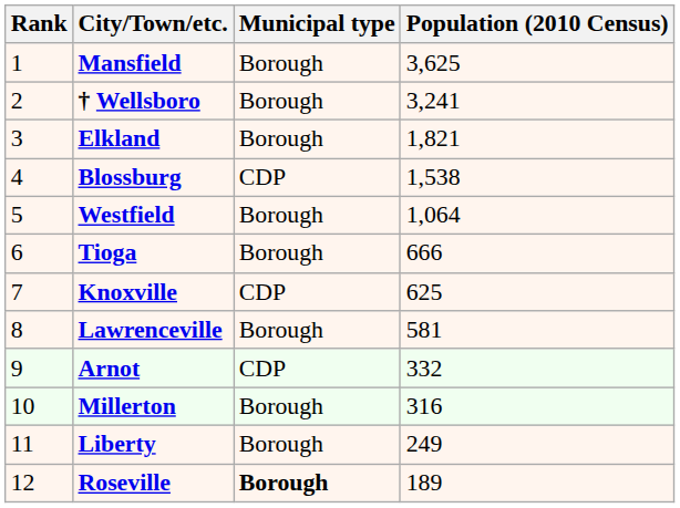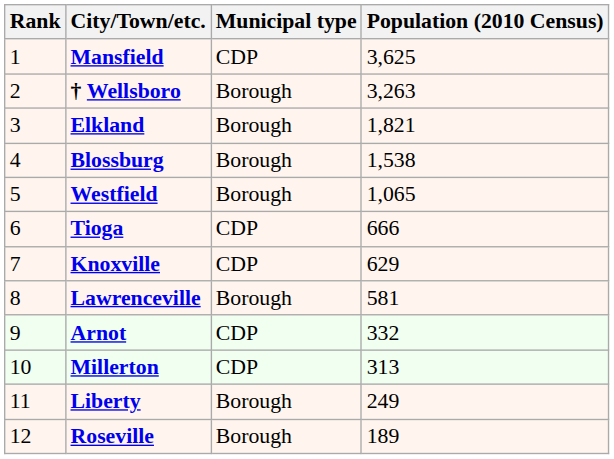 <table class="wikitable sortable">
 <tr>
 <th>Rank</th>
 <th>City/Town/etc.</th>
 <th>Municipal type</th>
 <th>Population (2010 Census)</th>
 </tr>
 <tr style="background-color:#FFF5EE;">
 <td>1</td>
 <td><strong><a href='#'>Mansfield</a></strong></td>
-<td>Borough</td>
+<td>CDP</td>
 <td>3,625</td>
 </tr>
 <tr style="background-color:#FFF5EE;">
 <td>2</td>
 <td><strong>†</strong> <strong><a href='#'>Wellsboro</a></strong></td>
 <td>Borough</td>
-<td>3,241</td>
+<td>3,263</td>
 </tr>
 <tr style="background-color:#FFF5EE;">
 <td>3</td>
 <td><strong><a href='#'>Elkland</a></strong></td>
 <td>Borough</td>
 <td>1,821</td>
 </tr>
 <tr style="background-color:#FFF5EE;">
 <td>4</td>
 <td><strong><a href='#'>Blossburg</a></strong></td>
-<td>CDP</td>
+<td>Borough</td>
 <td>1,538</td>
 </tr>
 <tr style="background-color:#FFF5EE;">
 <td>5</td>
 <td><strong><a href='#'>Westfield</a></strong></td>
 <td>Borough</td>
-<td>1,064</td>
+<td>1,065</td>
 </tr>
 <tr style="background-color:#FFF5EE;">
 <td>6</td>
 <td><strong><a href='#'>Tioga</a></strong></td>
-<td>Borough</td>
+<td>CDP</td>
 <td>666</td>
 </tr>
 <tr style="background-color:#FFF5EE;">
 <td>7</td>
 <td><strong><a href='#'>Knoxville</a></strong></td>
 <td>CDP</td>
-<td>625</td>
+<td>629</td>
 </tr>
 <tr style="background-color:#FFF5EE;">
 <td>8</td>
 <td><strong><a href='#'>Lawrenceville</a></strong></td>
 <td>Borough</td>
 <td>581</td>
 </tr>
 <tr style="background-color:#F0FFF0;">
 <td>9</td>
 <td><strong><a href='#'>Arnot</a></strong></td>
 <td>CDP</td>
 <td>332</td>
 </tr>
 <tr style="background-color:#F0FFF0;">
 <td>10</td>
 <td><strong><a href='#'>Millerton</a></strong></td>
-<td>Borough</td>
-<td>316</td>
+<td>CDP</td>
+<td>313</td>
 </tr>
 <tr style="background-color:#FFF5EE;">
 <td>11</td>
 <td><strong><a href='#'>Liberty</a></strong></td>
 <td>Borough</td>
 <td>249</td>
 </tr>
 <tr style="background-color:#FFF5EE;">
 <td>12</td>
 <td><strong><a href='#'>Roseville</a></strong></td>
-<td><strong>Borough</strong></td>
+<td>Borough</td>
 <td>189</td>
 </tr>
 </table>
